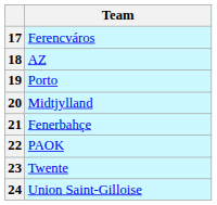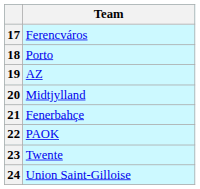 <table class="wikitable" style="white-space:nowrap; background-color:#CCF9FF">
 <tr>
 <th></th>
 <th style="width:210px">Team</th>
 </tr>
 <tr>
 <th>17</th>
 <td> <a href='#'>Ferencváros</a></td>
 </tr>
 <tr>
 <th>18</th>
-<td> <a href='#'>AZ</a></td>
+<td> <a href='#'>Porto</a></td>
 </tr>
 <tr>
 <th>19</th>
-<td> <a href='#'>Porto</a></td>
+<td> <a href='#'>AZ</a></td>
 </tr>
 <tr>
 <th>20</th>
 <td> <a href='#'>Midtjylland</a></td>
 </tr>
 <tr>
 <th>21</th>
 <td> <a href='#'>Fenerbahçe</a></td>
 </tr>
 <tr>
 <th>22</th>
 <td> <a href='#'>PAOK</a></td>
 </tr>
 <tr>
 <th>23</th>
 <td> <a href='#'>Twente</a></td>
 </tr>
 <tr>
 <th>24</th>
 <td> <a href='#'>Union Saint-Gilloise</a></td>
 </tr>
 </table>
